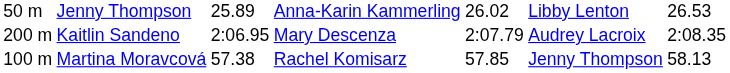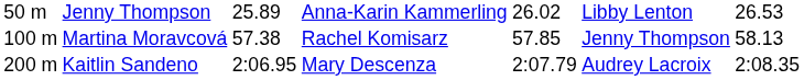 <table>
 <tr>
 <td>50 m</td>
 <td> <a href='#'>Jenny Thompson</a></td>
 <td>25.89</td>
 <td> <a href='#'>Anna-Karin Kammerling</a></td>
 <td>26.02</td>
 <td> <a href='#'>Libby Lenton</a></td>
 <td>26.53</td>
 </tr>
 <tr>
+<td>100 m</td>
+<td> <a href='#'>Martina Moravcová</a></td>
+<td>57.38</td>
+<td> <a href='#'>Rachel Komisarz</a></td>
+<td>57.85</td>
+<td> <a href='#'>Jenny Thompson</a></td>
+<td>58.13</td>
+</tr>
+<tr>
 <td>200 m</td>
 <td> <a href='#'>Kaitlin Sandeno</a></td>
 <td>2:06.95</td>
 <td> <a href='#'>Mary Descenza</a></td>
 <td>2:07.79</td>
 <td> <a href='#'>Audrey Lacroix</a></td>
 <td>2:08.35</td>
 </tr>
-<tr>
-<td>100 m</td>
-<td> <a href='#'>Martina Moravcová</a></td>
-<td>57.38</td>
-<td> <a href='#'>Rachel Komisarz</a></td>
-<td>57.85</td>
-<td> <a href='#'>Jenny Thompson</a></td>
-<td>58.13</td>
-</tr>
 </table>
